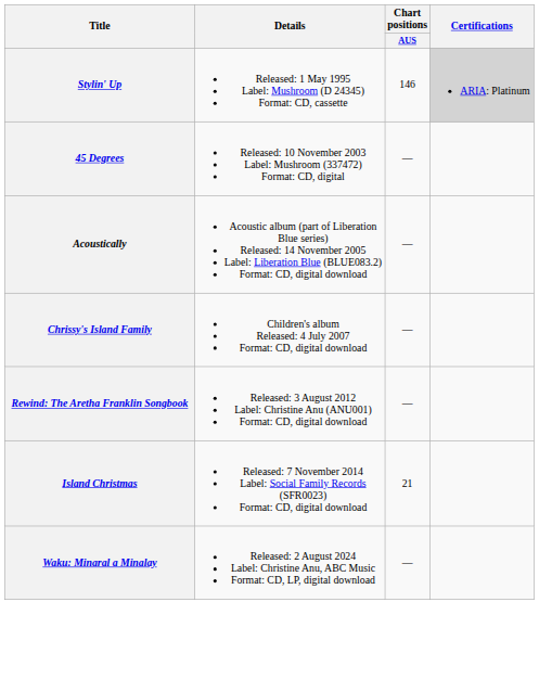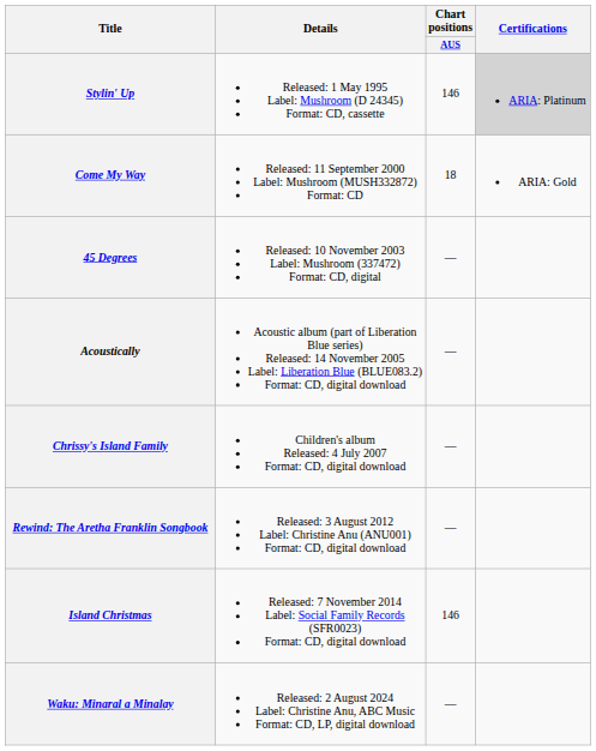 <table class="wikitable plainrowheaders" style="text-align:center;" border="1">
 <tr>
 <th scope="col" rowspan="2" style="width:280px;">Title</th>
 <th scope="col" rowspan="2" style="width:280px;">Details</th>
 <th scope="col">Chart positions</th>
 <th scope="col" rowspan="2" style="width:150px;"><a href='#'>Certifications</a><br></th>
 </tr>
 <tr>
 <th scope="col" style="width:3em;font-size:85%"><a href='#'>AUS</a><br></th>
 </tr>
 <tr>
 <th scope="row"><em><a href='#'>Stylin' Up</a></em></th>
 <td><br><ul><li>Released: 1 May 1995</li><li>Label: <a href='#'>Mushroom</a> (D 24345)</li><li>Format: CD, cassette</li></ul></td>
 <td>146</td>
 <td style="background: lightgrey;"><br><ul><li><a href='#'>ARIA</a>: Platinum</li></ul></td>
+</tr>
+<tr>
+<th scope="row"><em><a href='#'>Come My Way</a></em></th>
+<td><br><ul><li>Released: 11 September 2000</li><li>Label: Mushroom (MUSH332872)</li><li>Format: CD</li></ul></td>
+<td>18</td>
+<td><br><ul><li>ARIA: Gold</li></ul></td>
 </tr>
 <tr>
 <th scope="row"><em><a href='#'>45 Degrees</a></em></th>
 <td><br><ul><li>Released: 10 November 2003</li><li>Label: Mushroom (337472)</li><li>Format: CD, digital</li></ul></td>
 <td>—</td>
 <td></td>
 </tr>
 <tr>
 <th scope="row"><em>Acoustically</em></th>
 <td><br><ul><li>Acoustic album (part of Liberation Blue series)</li><li>Released: 14 November 2005</li><li>Label: <a href='#'>Liberation Blue</a> (BLUE083.2)</li><li>Format: CD, digital download</li></ul></td>
 <td>—</td>
 <td></td>
 </tr>
 <tr>
 <th scope="row"><em><a href='#'>Chrissy's Island Family</a></em></th>
 <td><br><ul><li>Children's album</li><li>Released: 4 July 2007</li><li>Format: CD, digital download</li></ul></td>
 <td>—</td>
 <td></td>
 </tr>
 <tr>
 <th scope="row"><em><a href='#'>Rewind: The Aretha Franklin Songbook</a></em></th>
 <td><br><ul><li>Released: 3 August 2012</li><li>Label: Christine Anu (ANU001)</li><li>Format: CD, digital download</li></ul></td>
 <td>—</td>
 <td></td>
 </tr>
 <tr>
 <th scope="row"><em><a href='#'>Island Christmas</a></em></th>
 <td><br><ul><li>Released: 7 November 2014</li><li>Label: <a href='#'>Social Family Records</a> (SFR0023)</li><li>Format: CD, digital download</li></ul></td>
-<td>21</td>
+<td>146</td>
 <td></td>
 </tr>
 <tr>
 <th scope="row"><em><a href='#'>Waku: Minaral a Minalay</a></em></th>
 <td><br><ul><li>Released: 2 August 2024</li><li>Label: Christine Anu, ABC Music</li><li>Format: CD, LP, digital download</li></ul></td>
 <td>—</td>
 <td></td>
 </tr>
 </table>
